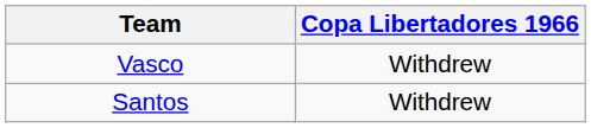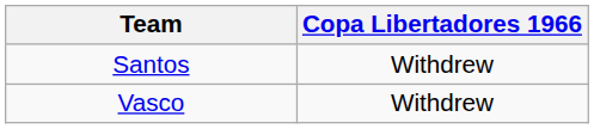 <table class="wikitable">
 <tr>
 <th width= 50%>Team</th>
 <th width= 50%><a href='#'>Copa Libertadores 1966</a></th>
 </tr>
 <tr align="center">
+<td><a href='#'>Santos</a></td>
+<td>Withdrew</td>
+</tr>
+<tr align="center">
 <td><a href='#'>Vasco</a></td>
 <td>Withdrew</td>
 </tr>
-<tr align="center">
-<td><a href='#'>Santos</a></td>
-<td>Withdrew</td>
-</tr>
 </table>
